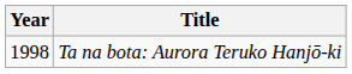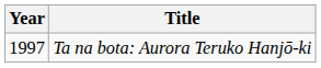 <table class="wikitable">
 <tr>
 <th>Year</th>
 <th>Title</th>
 </tr>
 <tr>
-<td>1998</td>
+<td>1997</td>
 <td><em>Ta na bota: Aurora Teruko Hanjō-ki</em></td>
 </tr>
 </table>
